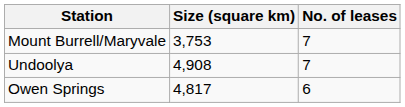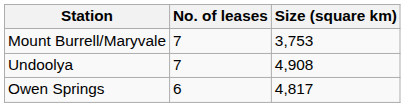 <table class="wikitable">
 <tr>
 <th>Station</th>
+<th>No. of leases</th>
 <th>Size (square km)</th>
-<th>No. of leases</th>
 </tr>
 <tr>
 <td>Mount Burrell/Maryvale</td>
+<td>7</td>
 <td>3,753</td>
-<td>7</td>
 </tr>
 <tr>
 <td>Undoolya</td>
+<td>7</td>
 <td>4,908</td>
-<td>7</td>
 </tr>
 <tr>
 <td>Owen Springs</td>
+<td>6</td>
 <td>4,817</td>
-<td>6</td>
 </tr>
 </table>
